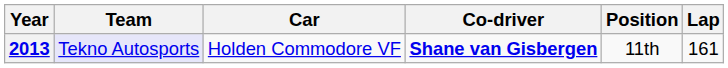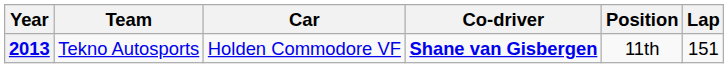 <table class="wikitable" style="font-size: 95%;">
 <tr>
 <th>Year</th>
 <th>Team</th>
 <th>Car</th>
 <th>Co-driver</th>
 <th>Position</th>
 <th>Lap</th>
 </tr>
 <tr>
 <th><a href='#'>2013</a></th>
-<td style="background: lavender;"><a href='#'>Tekno Autosports</a></td>
+<td><a href='#'>Tekno Autosports</a></td>
 <td><a href='#'>Holden Commodore VF</a></td>
 <td><strong> <a href='#'>Shane van Gisbergen</a></strong></td>
 <td align=center>11th</td>
-<td align=center>161</td>
+<td align=center>151</td>
 </tr>
 </table>
